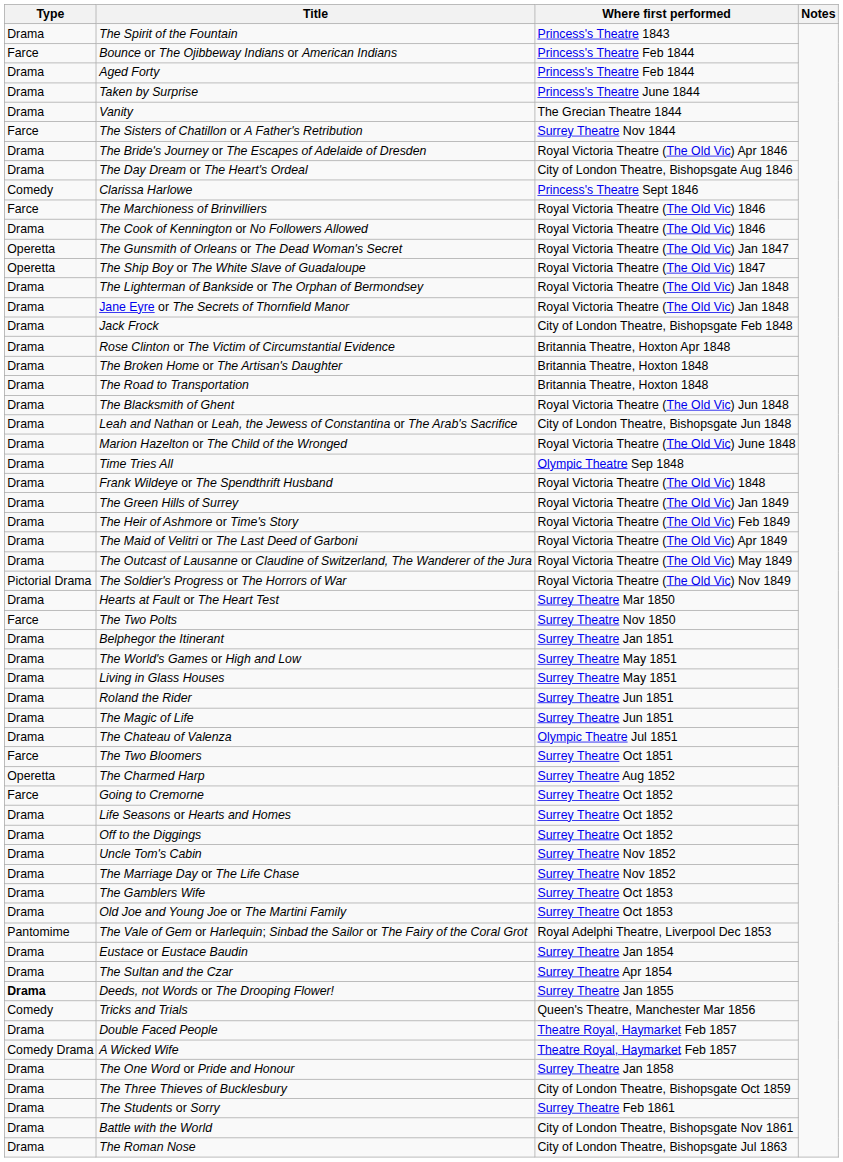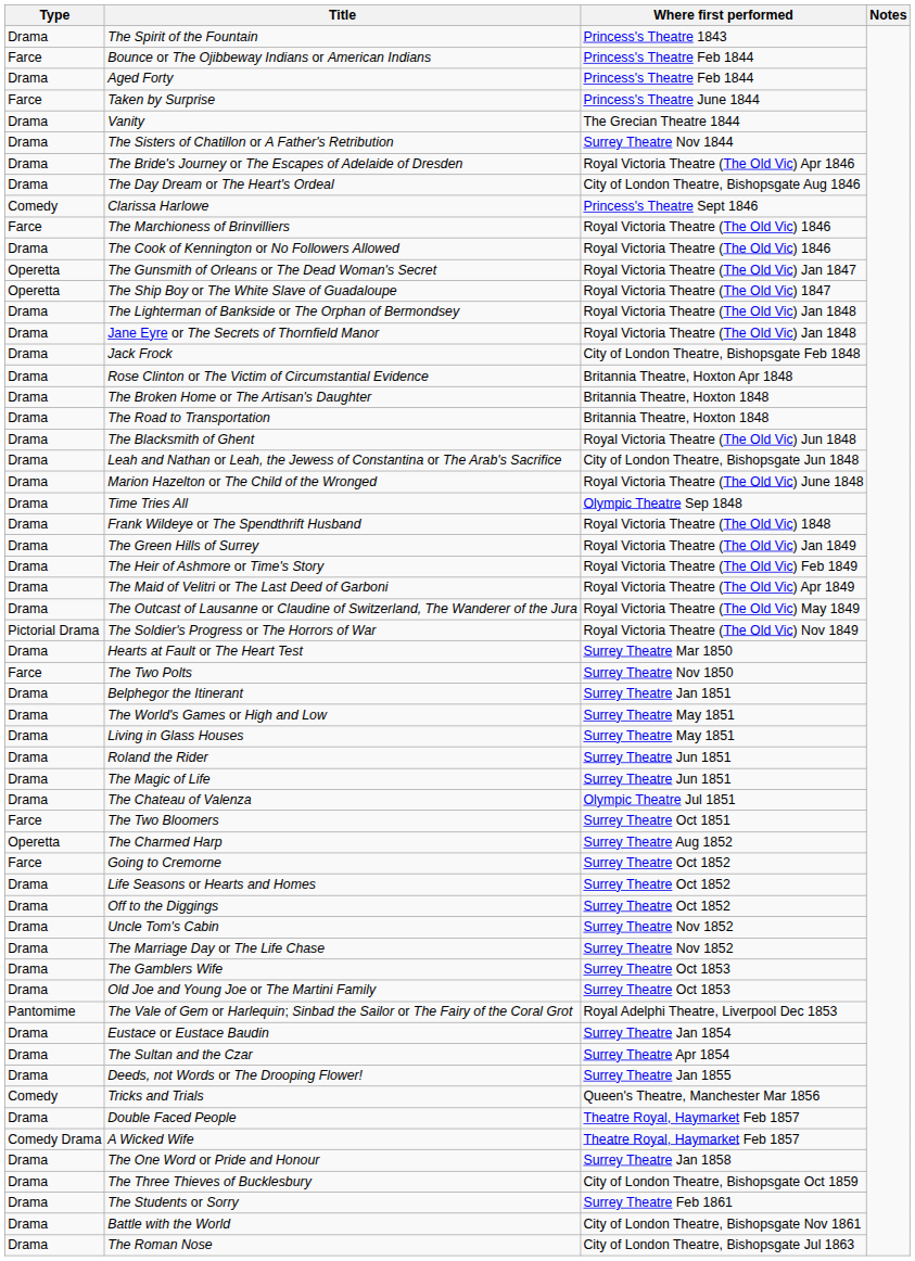 <table class="wikitable">
 <tr>
 <th>Type</th>
 <th>Title</th>
 <th>Where first performed</th>
 <th>Notes</th>
 </tr>
 <tr>
 <td>Drama</td>
 <td><em>The Spirit of the Fountain</em></td>
 <td><a href='#'>Princess's Theatre</a> 1843</td>
 </tr>
 <tr>
 <td>Farce</td>
 <td><em>Bounce</em> or <em>The Ojibbeway Indians</em> or <em>American Indians</em></td>
 <td><a href='#'>Princess's Theatre</a> Feb 1844</td>
 </tr>
 <tr>
 <td>Drama</td>
 <td><em>Aged Forty</em></td>
 <td><a href='#'>Princess's Theatre</a> Feb 1844</td>
 </tr>
 <tr>
-<td>Drama</td>
+<td>Farce</td>
 <td><em>Taken by Surprise</em></td>
 <td><a href='#'>Princess's Theatre</a> June 1844</td>
 </tr>
 <tr>
 <td>Drama</td>
 <td><em>Vanity</em></td>
 <td>The Grecian Theatre 1844</td>
 </tr>
 <tr>
-<td>Farce</td>
+<td>Drama</td>
 <td><em>The Sisters of Chatillon</em> or <em>A Father's Retribution</em></td>
 <td><a href='#'>Surrey Theatre</a> Nov 1844</td>
 </tr>
 <tr>
 <td>Drama</td>
 <td><em>The Bride's Journey</em> or <em>The Escapes of Adelaide of Dresden</em></td>
 <td>Royal Victoria Theatre (<a href='#'>The Old Vic</a>) Apr 1846</td>
 </tr>
 <tr>
 <td>Drama</td>
 <td><em>The Day Dream</em> or <em>The Heart's Ordeal</em></td>
 <td>City of London Theatre, Bishopsgate Aug 1846</td>
 </tr>
 <tr>
 <td>Comedy</td>
 <td><em>Clarissa Harlowe</em></td>
 <td><a href='#'>Princess's Theatre</a> Sept 1846</td>
 </tr>
 <tr>
 <td>Farce</td>
 <td><em>The Marchioness of Brinvilliers</em></td>
 <td>Royal Victoria Theatre (<a href='#'>The Old Vic</a>) 1846</td>
 </tr>
 <tr>
 <td>Drama</td>
 <td><em>The Cook of Kennington</em> or <em>No Followers Allowed</em></td>
 <td>Royal Victoria Theatre (<a href='#'>The Old Vic</a>) 1846</td>
 </tr>
 <tr>
 <td>Operetta</td>
 <td><em>The Gunsmith of Orleans</em> or <em>The Dead Woman's Secret</em></td>
 <td>Royal Victoria Theatre (<a href='#'>The Old Vic</a>) Jan 1847</td>
 </tr>
 <tr>
 <td>Operetta</td>
 <td><em>The Ship Boy</em> or <em>The White Slave of Guadaloupe</em></td>
 <td>Royal Victoria Theatre (<a href='#'>The Old Vic</a>) 1847</td>
 </tr>
 <tr>
 <td>Drama</td>
 <td><em>The Lighterman of Bankside</em> or <em>The Orphan of Bermondsey</em></td>
 <td>Royal Victoria Theatre (<a href='#'>The Old Vic</a>) Jan 1848</td>
 </tr>
 <tr>
 <td>Drama</td>
 <td><a href='#'>Jane Eyre</a> or <em>The Secrets of Thornfield Manor</em></td>
 <td>Royal Victoria Theatre (<a href='#'>The Old Vic</a>) Jan 1848</td>
 </tr>
 <tr>
 <td>Drama</td>
 <td><em>Jack Frock</em></td>
 <td>City of London Theatre, Bishopsgate Feb 1848</td>
 </tr>
 <tr>
 <td>Drama</td>
 <td><em>Rose Clinton</em> or <em>The Victim of Circumstantial Evidence</em></td>
 <td>Britannia Theatre, Hoxton Apr 1848</td>
 </tr>
 <tr>
 <td>Drama</td>
 <td><em>The Broken Home</em> or <em>The Artisan's Daughter</em></td>
 <td>Britannia Theatre, Hoxton 1848</td>
 </tr>
 <tr>
 <td>Drama</td>
 <td><em>The Road to Transportation</em></td>
 <td>Britannia Theatre, Hoxton 1848</td>
 </tr>
 <tr>
 <td>Drama</td>
 <td><em>The Blacksmith of Ghent</em></td>
 <td>Royal Victoria Theatre (<a href='#'>The Old Vic</a>) Jun 1848</td>
 </tr>
 <tr>
 <td>Drama</td>
 <td><em>Leah and Nathan</em> or <em>Leah, the Jewess of Constantina</em> or <em>The Arab's Sacrifice</em></td>
 <td>City of London Theatre, Bishopsgate Jun 1848</td>
 </tr>
 <tr>
 <td>Drama</td>
 <td><em>Marion Hazelton</em> or <em>The Child of the Wronged</em></td>
 <td>Royal Victoria Theatre (<a href='#'>The Old Vic</a>) June 1848</td>
 </tr>
 <tr>
 <td>Drama</td>
 <td><em>Time Tries All</em></td>
 <td><a href='#'>Olympic Theatre</a> Sep 1848</td>
 </tr>
 <tr>
 <td>Drama</td>
 <td><em>Frank Wildeye</em> or <em>The Spendthrift Husband</em></td>
 <td>Royal Victoria Theatre (<a href='#'>The Old Vic</a>) 1848</td>
 </tr>
 <tr>
 <td>Drama</td>
 <td><em>The Green Hills of Surrey</em></td>
 <td>Royal Victoria Theatre (<a href='#'>The Old Vic</a>) Jan 1849</td>
 </tr>
 <tr>
 <td>Drama</td>
 <td><em>The Heir of Ashmore</em> or <em>Time's Story</em></td>
 <td>Royal Victoria Theatre (<a href='#'>The Old Vic</a>) Feb 1849</td>
 </tr>
 <tr>
 <td>Drama</td>
 <td><em>The Maid of Velitri</em> or <em>The Last Deed of Garboni</em></td>
 <td>Royal Victoria Theatre (<a href='#'>The Old Vic</a>) Apr 1849</td>
 </tr>
 <tr>
 <td>Drama</td>
 <td><em>The Outcast of Lausanne</em> or <em>Claudine of Switzerland, The Wanderer of the Jura</em></td>
 <td>Royal Victoria Theatre (<a href='#'>The Old Vic</a>) May 1849</td>
 </tr>
 <tr>
 <td>Pictorial Drama</td>
 <td><em>The Soldier's Progress</em> or <em>The Horrors of War</em></td>
 <td>Royal Victoria Theatre (<a href='#'>The Old Vic</a>) Nov 1849</td>
 </tr>
 <tr>
 <td>Drama</td>
 <td><em>Hearts at Fault</em> or <em>The Heart Test</em></td>
 <td><a href='#'>Surrey Theatre</a> Mar 1850</td>
 </tr>
 <tr>
 <td>Farce</td>
 <td><em>The Two Polts</em></td>
 <td><a href='#'>Surrey Theatre</a> Nov 1850</td>
 </tr>
 <tr>
 <td>Drama</td>
 <td><em>Belphegor the Itinerant</em></td>
 <td><a href='#'>Surrey Theatre</a> Jan 1851</td>
 </tr>
 <tr>
 <td>Drama</td>
 <td><em>The World's Games</em> or <em>High and Low</em></td>
 <td><a href='#'>Surrey Theatre</a> May 1851</td>
 </tr>
 <tr>
 <td>Drama</td>
 <td><em>Living in Glass Houses</em></td>
 <td><a href='#'>Surrey Theatre</a> May 1851</td>
 </tr>
 <tr>
 <td>Drama</td>
 <td><em>Roland the Rider</em></td>
 <td><a href='#'>Surrey Theatre</a> Jun 1851</td>
 </tr>
 <tr>
 <td>Drama</td>
 <td><em>The Magic of Life</em></td>
 <td><a href='#'>Surrey Theatre</a> Jun 1851</td>
 </tr>
 <tr>
 <td>Drama</td>
 <td><em>The Chateau of Valenza</em></td>
 <td><a href='#'>Olympic Theatre</a> Jul 1851</td>
 </tr>
 <tr>
 <td>Farce</td>
 <td><em>The Two Bloomers</em></td>
 <td><a href='#'>Surrey Theatre</a> Oct 1851</td>
 </tr>
 <tr>
 <td>Operetta</td>
 <td><em>The Charmed Harp</em></td>
 <td><a href='#'>Surrey Theatre</a> Aug 1852</td>
 </tr>
 <tr>
 <td>Farce</td>
 <td><em>Going to Cremorne</em></td>
 <td><a href='#'>Surrey Theatre</a> Oct 1852</td>
 </tr>
 <tr>
 <td>Drama</td>
 <td><em>Life Seasons</em> or <em>Hearts and Homes</em></td>
 <td><a href='#'>Surrey Theatre</a> Oct 1852</td>
 </tr>
 <tr>
 <td>Drama</td>
 <td><em>Off to the Diggings</em></td>
 <td><a href='#'>Surrey Theatre</a> Oct 1852</td>
 </tr>
 <tr>
 <td>Drama</td>
 <td><em>Uncle Tom's Cabin</em></td>
 <td><a href='#'>Surrey Theatre</a> Nov 1852</td>
 </tr>
 <tr>
 <td>Drama</td>
 <td><em>The Marriage Day</em> or <em>The Life Chase</em></td>
 <td><a href='#'>Surrey Theatre</a> Nov 1852</td>
 </tr>
 <tr>
 <td>Drama</td>
 <td><em>The Gamblers Wife</em></td>
 <td><a href='#'>Surrey Theatre</a> Oct 1853</td>
 </tr>
 <tr>
 <td>Drama</td>
 <td><em>Old Joe and Young Joe</em> or <em>The Martini Family</em></td>
 <td><a href='#'>Surrey Theatre</a> Oct 1853</td>
 </tr>
 <tr>
 <td>Pantomime</td>
 <td><em>The Vale of Gem</em> or <em>Harlequin</em>; <em>Sinbad the Sailor</em> or <em>The Fairy of the Coral Grot</em></td>
 <td>Royal Adelphi Theatre, Liverpool Dec 1853</td>
 </tr>
 <tr>
 <td>Drama</td>
 <td><em>Eustace</em> or <em>Eustace Baudin</em></td>
 <td><a href='#'>Surrey Theatre</a> Jan 1854</td>
 </tr>
 <tr>
 <td>Drama</td>
 <td><em>The Sultan and the Czar</em></td>
 <td><a href='#'>Surrey Theatre</a> Apr 1854</td>
 </tr>
 <tr>
-<td><strong>Drama</strong></td>
+<td>Drama</td>
 <td><em>Deeds, not Words</em> or <em>The Drooping Flower!</em></td>
 <td><a href='#'>Surrey Theatre</a> Jan 1855</td>
 </tr>
 <tr>
 <td>Comedy</td>
 <td><em>Tricks and Trials</em></td>
 <td>Queen's Theatre, Manchester Mar 1856</td>
 </tr>
 <tr>
 <td>Drama</td>
 <td><em>Double Faced People</em></td>
 <td><a href='#'>Theatre Royal, Haymarket</a> Feb 1857</td>
 </tr>
 <tr>
 <td>Comedy Drama</td>
 <td><em>A Wicked Wife</em></td>
 <td><a href='#'>Theatre Royal, Haymarket</a> Feb 1857</td>
 </tr>
 <tr>
 <td>Drama</td>
 <td><em>The One Word</em> or <em>Pride and Honour</em></td>
 <td><a href='#'>Surrey Theatre</a> Jan 1858</td>
 </tr>
 <tr>
 <td>Drama</td>
 <td><em>The Three Thieves of Bucklesbury</em></td>
 <td>City of London Theatre, Bishopsgate Oct 1859</td>
 </tr>
 <tr>
 <td>Drama</td>
 <td><em>The Students</em> or <em>Sorry</em></td>
 <td><a href='#'>Surrey Theatre</a> Feb 1861</td>
 </tr>
 <tr>
 <td>Drama</td>
 <td><em>Battle with the World</em></td>
 <td>City of London Theatre, Bishopsgate Nov 1861</td>
 </tr>
 <tr>
 <td>Drama</td>
 <td><em>The Roman Nose</em></td>
 <td>City of London Theatre, Bishopsgate Jul 1863</td>
 </tr>
 </table>
